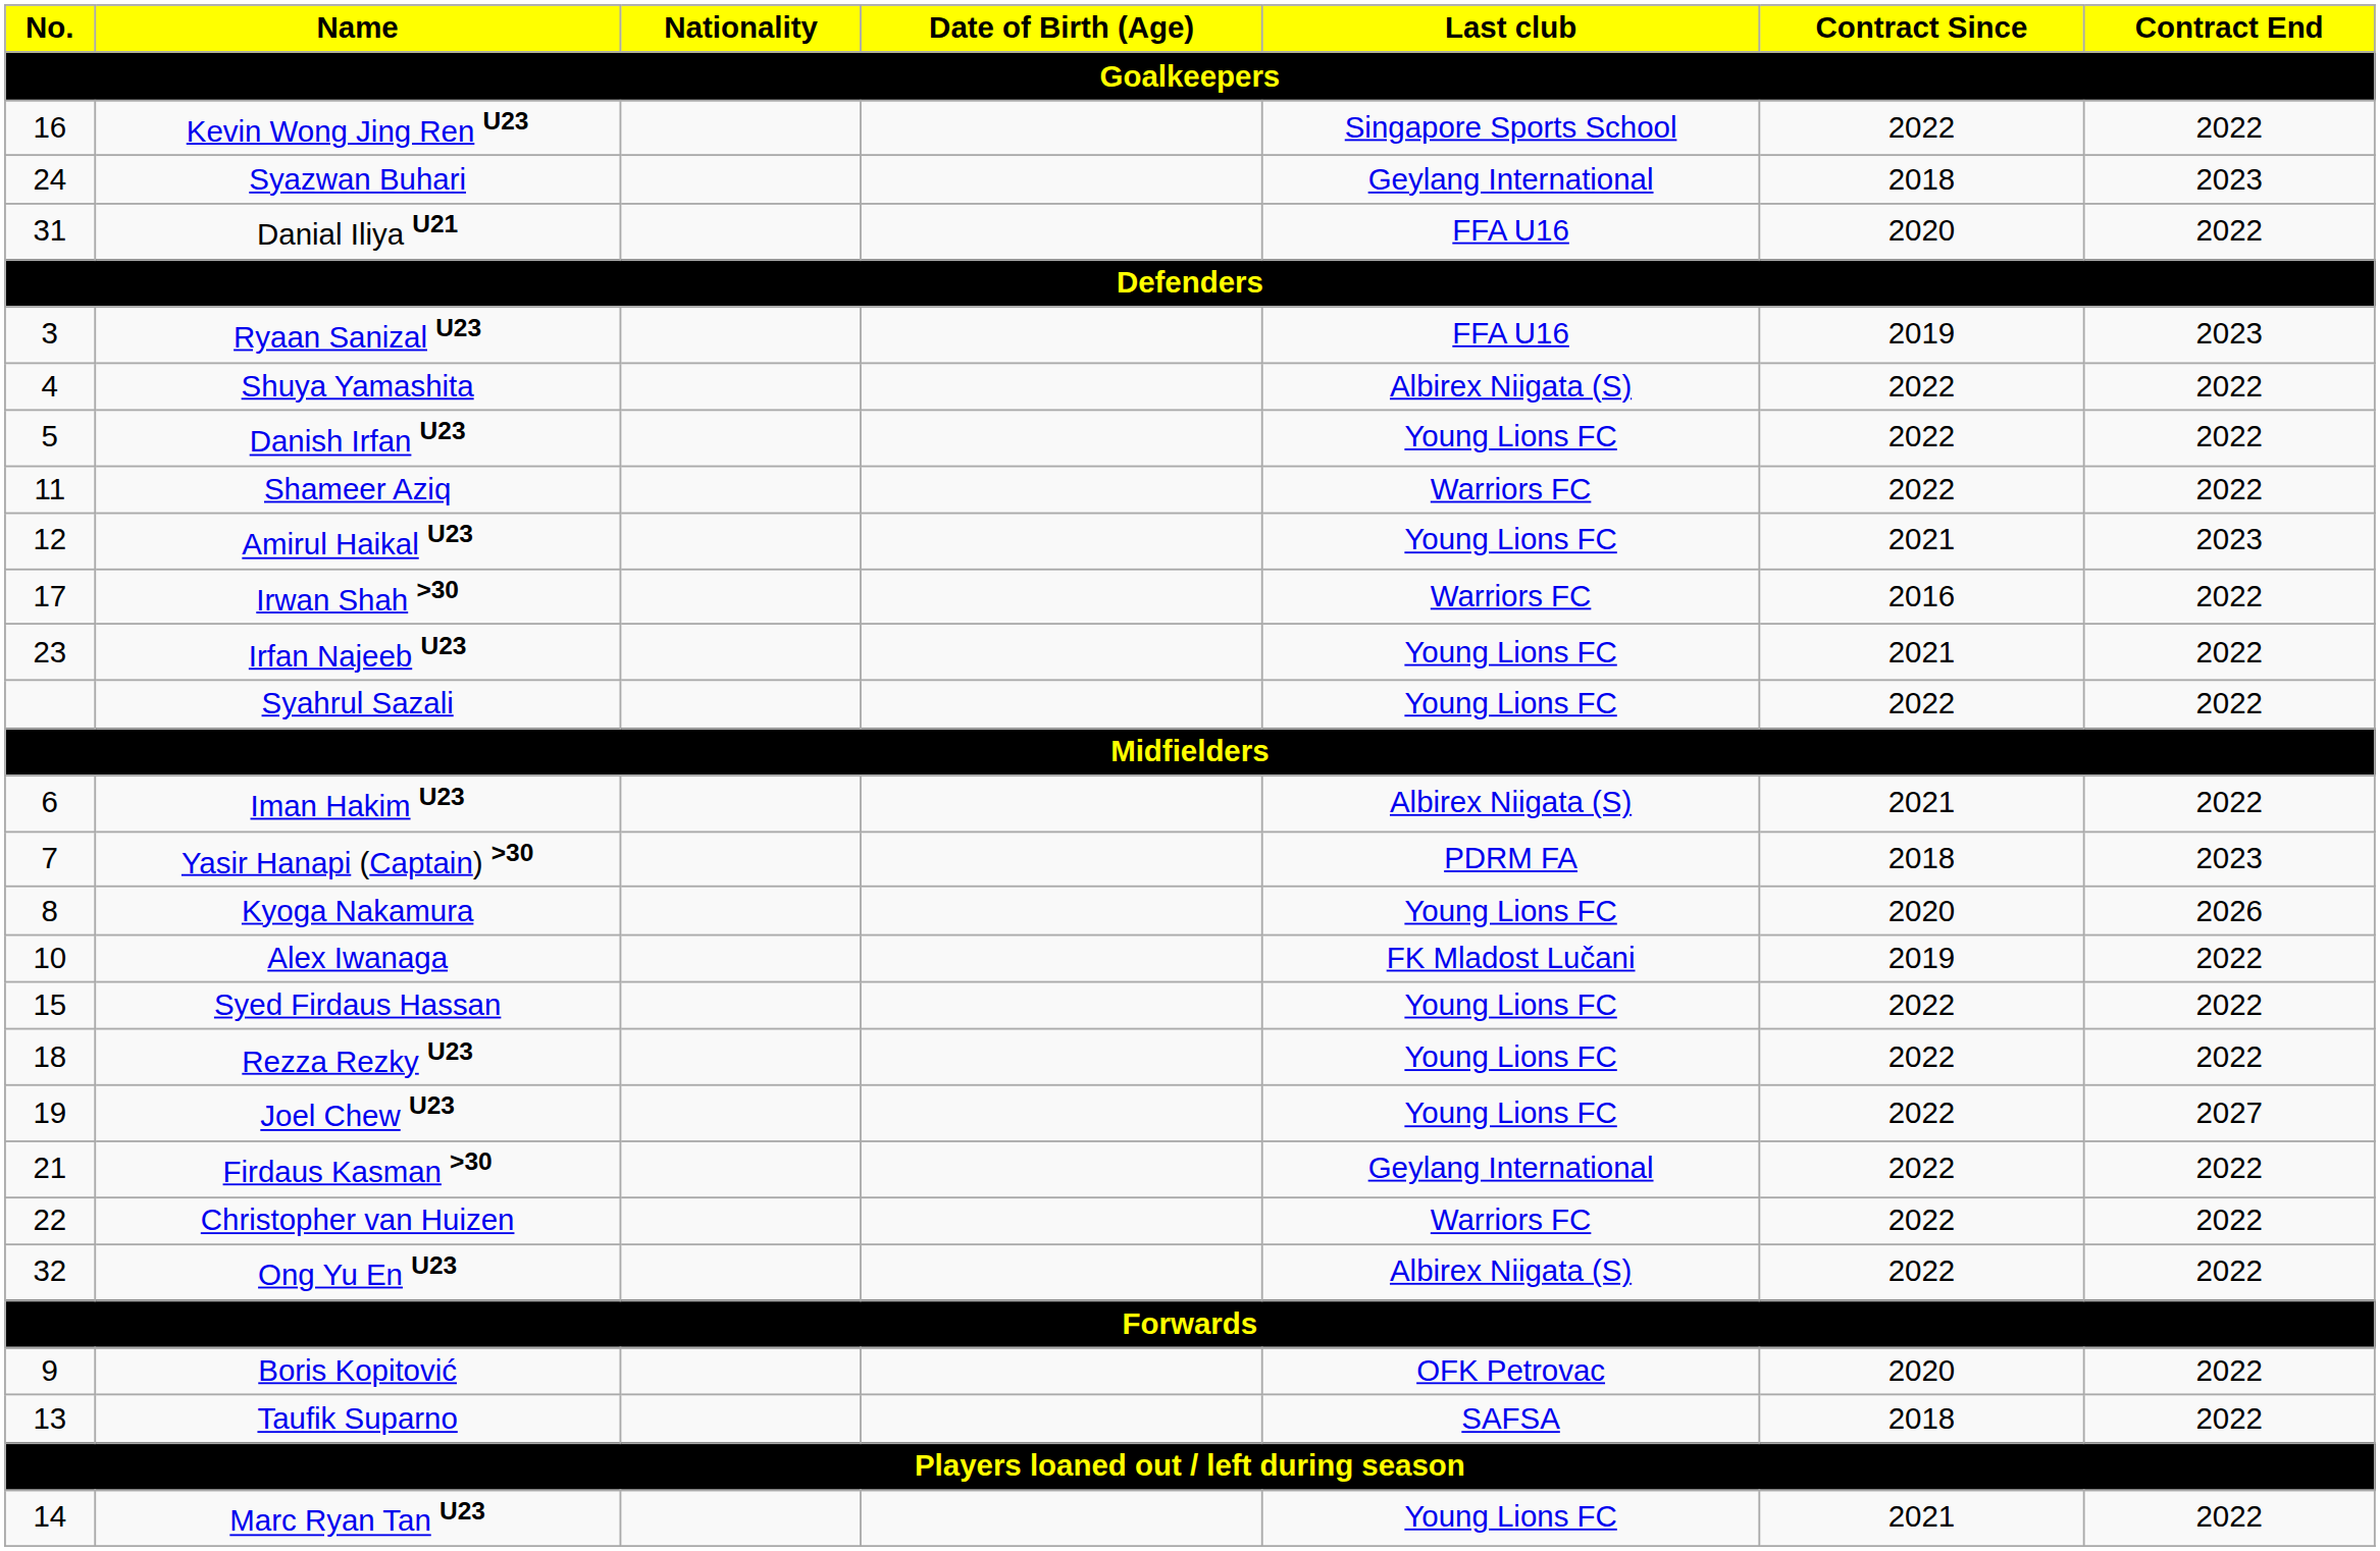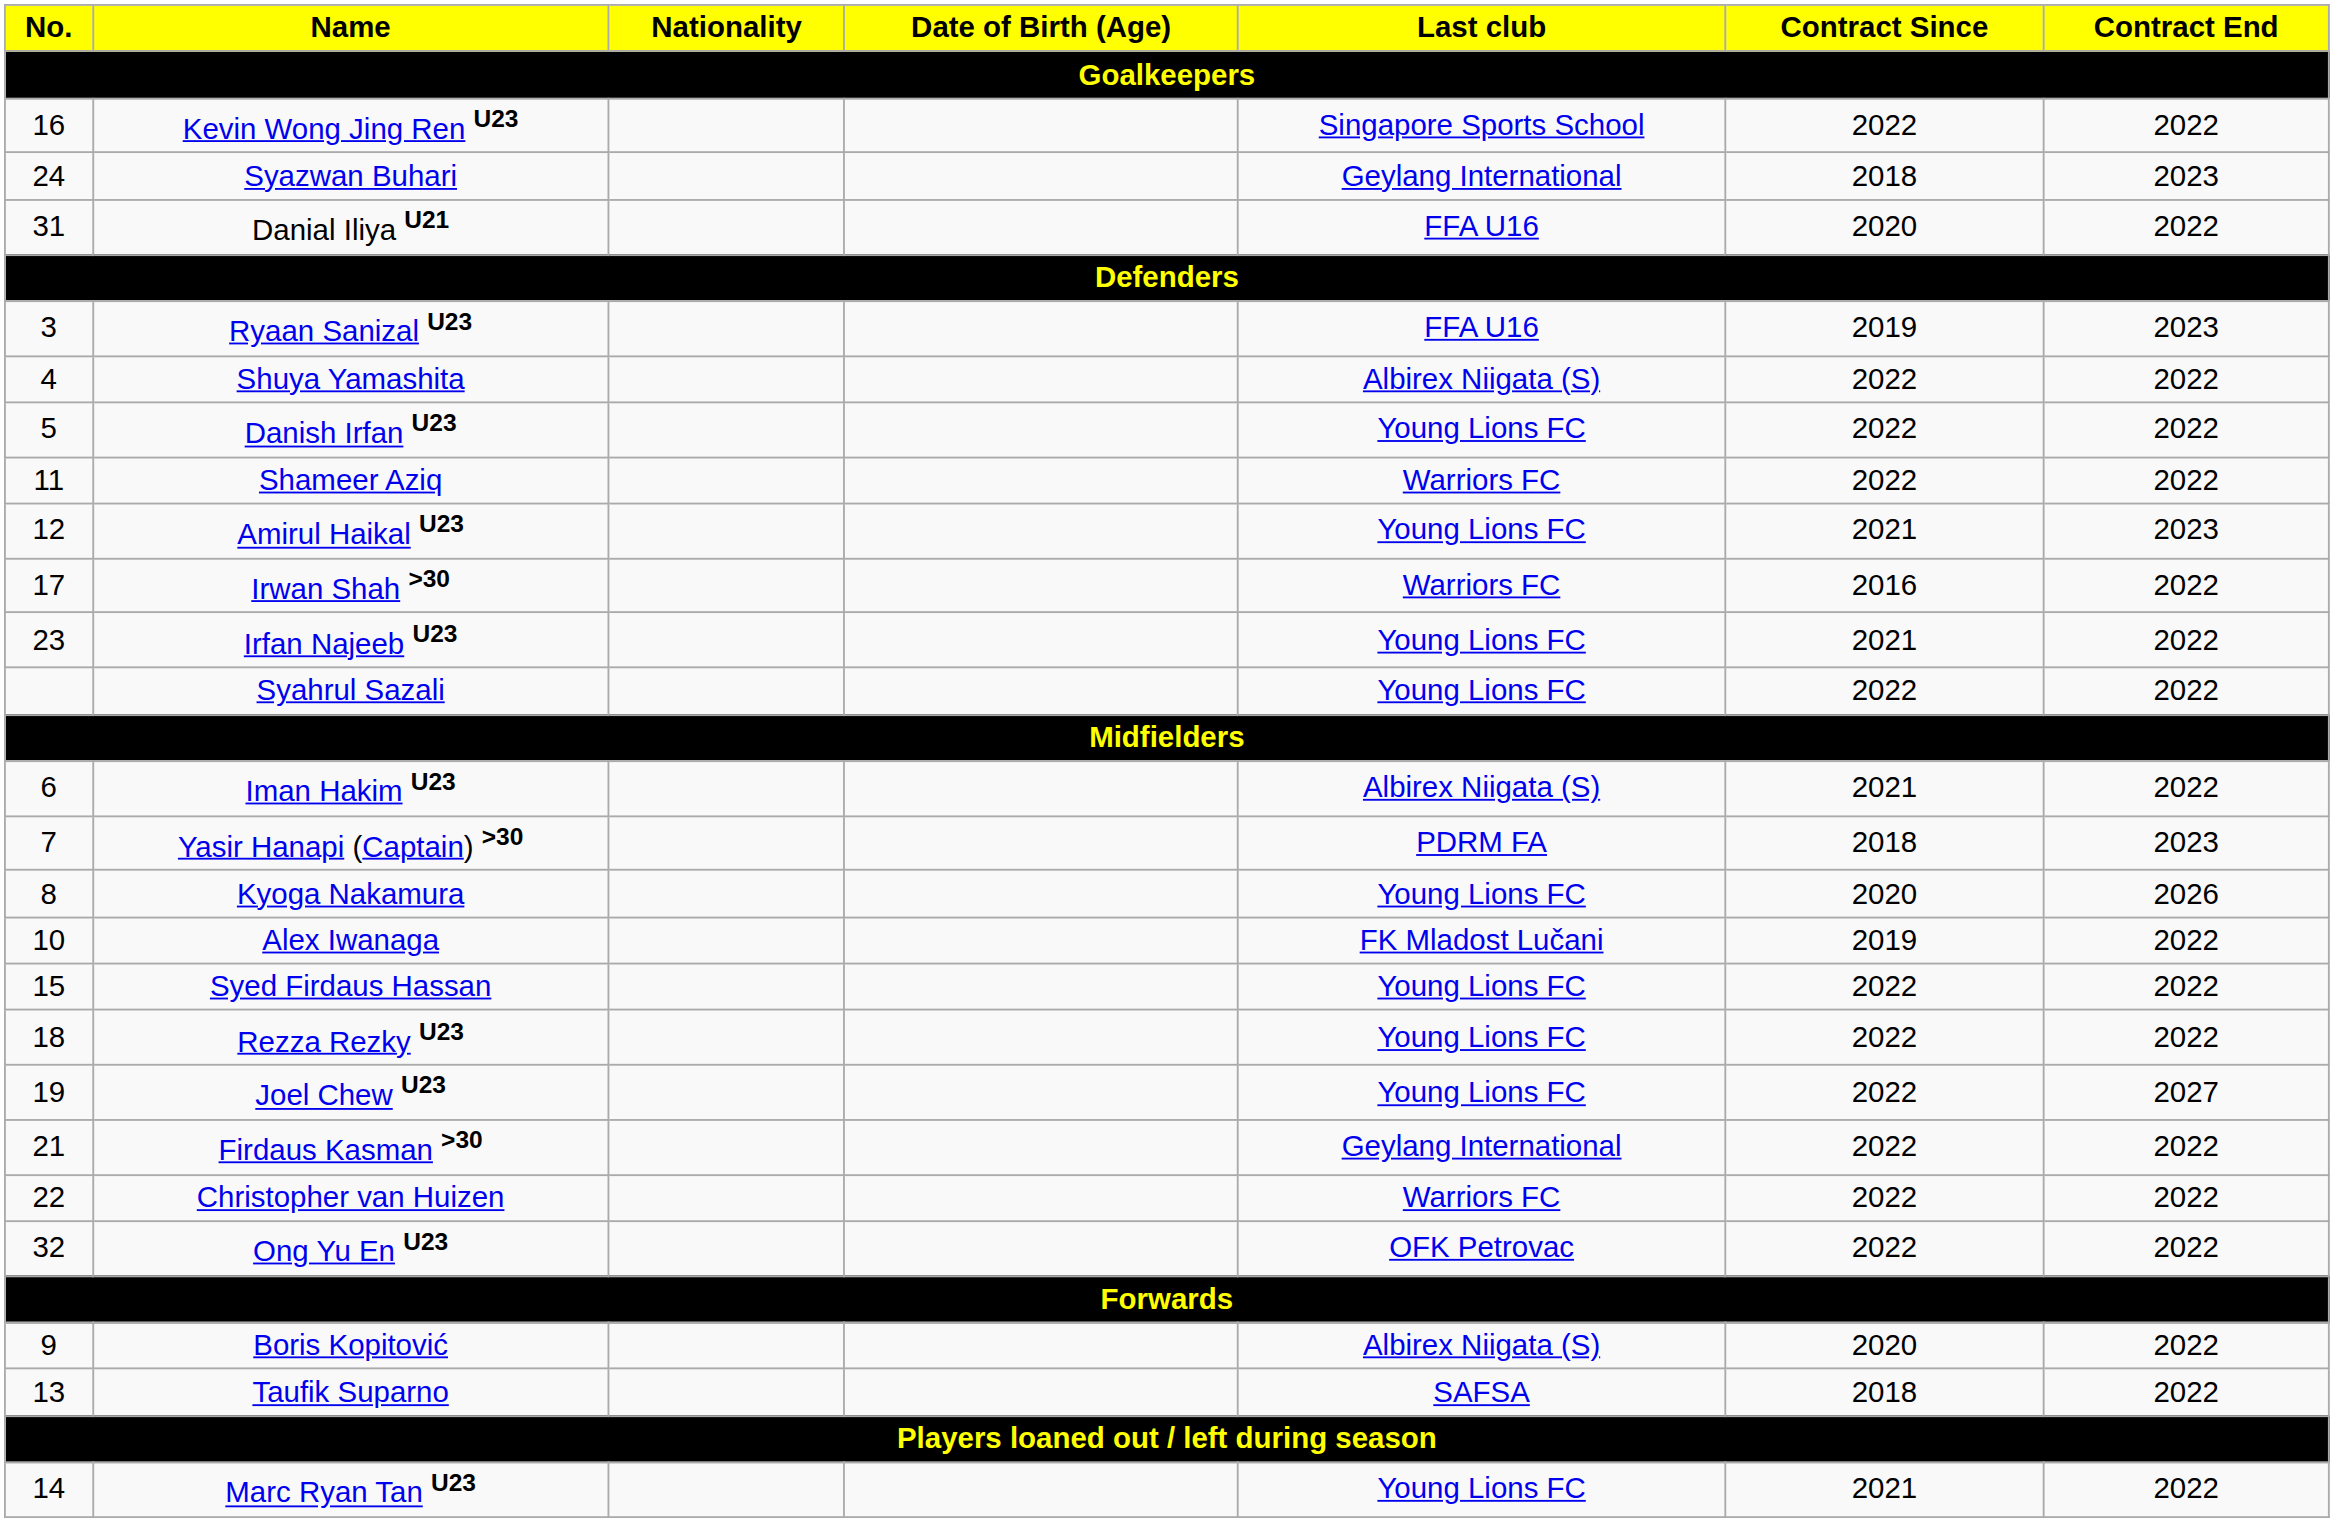 <table class="wikitable" style="text-align:center; font-size:100%; width:100%;">
 <tr>
 <th style="background:#FFFF00; color:black; text-align:center;">No.</th>
 <th style="background:#FFFF00; color:black; text-align:center;">Name</th>
 <th style="background:#FFFF00; color:black; text-align:center;">Nationality</th>
 <th style="background:#FFFF00; color:black; text-align:center;">Date of Birth (Age)</th>
 <th style="background:#FFFF00; color:black; text-align:center;">Last club</th>
 <th style="background:#FFFF00; color:black; text-align:center;">Contract Since</th>
 <th style="background:#FFFF00; color:black; text-align:center;">Contract End</th>
 </tr>
 <tr>
 <th colspan="8" style="background:black; color:yellow; text-align:center;">Goalkeepers</th>
 </tr>
 <tr>
 <td>16</td>
 <td><a href='#'>Kevin Wong Jing Ren</a> <sup><strong>U23</strong></sup></td>
 <td></td>
 <td></td>
 <td> <a href='#'>Singapore Sports School</a></td>
 <td>2022</td>
 <td>2022</td>
 </tr>
 <tr>
 <td>24</td>
 <td><a href='#'>Syazwan Buhari</a></td>
 <td></td>
 <td></td>
 <td> <a href='#'>Geylang International</a></td>
 <td>2018</td>
 <td>2023</td>
 </tr>
 <tr>
 <td>31</td>
 <td>Danial Iliya <sup><strong>U21</strong></sup></td>
 <td></td>
 <td></td>
 <td> <a href='#'>FFA U16</a></td>
 <td>2020</td>
 <td>2022</td>
 </tr>
 <tr>
 <th colspan="8" style="background:black; color:yellow; text-align:center;">Defenders</th>
 </tr>
 <tr>
 <td>3</td>
 <td><a href='#'>Ryaan Sanizal</a> <sup><strong>U23</strong></sup></td>
 <td></td>
 <td></td>
 <td> <a href='#'>FFA U16</a></td>
 <td>2019</td>
 <td>2023</td>
 </tr>
 <tr>
 <td>4</td>
 <td><a href='#'>Shuya Yamashita</a></td>
 <td></td>
 <td></td>
 <td> <a href='#'>Albirex Niigata (S)</a></td>
 <td>2022</td>
 <td>2022</td>
 </tr>
 <tr>
 <td>5</td>
 <td><a href='#'>Danish Irfan</a> <sup><strong>U23</strong></sup></td>
 <td></td>
 <td></td>
 <td> <a href='#'>Young Lions FC</a></td>
 <td>2022</td>
 <td>2022</td>
 </tr>
 <tr>
 <td>11</td>
 <td><a href='#'>Shameer Aziq</a></td>
 <td></td>
 <td></td>
 <td> <a href='#'>Warriors FC</a></td>
 <td>2022</td>
 <td>2022</td>
 </tr>
 <tr>
 <td>12</td>
 <td><a href='#'>Amirul Haikal</a> <sup><strong>U23</strong></sup></td>
 <td></td>
 <td></td>
 <td> <a href='#'>Young Lions FC</a></td>
 <td>2021</td>
 <td>2023</td>
 </tr>
 <tr>
 <td>17</td>
 <td><a href='#'>Irwan Shah</a> <sup><strong>>30</strong></sup></td>
 <td></td>
 <td></td>
 <td> <a href='#'>Warriors FC</a></td>
 <td>2016</td>
 <td>2022</td>
 </tr>
 <tr>
 <td>23</td>
 <td><a href='#'>Irfan Najeeb</a> <sup><strong>U23</strong></sup></td>
 <td></td>
 <td></td>
 <td> <a href='#'>Young Lions FC</a></td>
 <td>2021</td>
 <td>2022</td>
 </tr>
 <tr>
 <td></td>
 <td><a href='#'>Syahrul Sazali</a></td>
 <td></td>
 <td></td>
 <td> <a href='#'>Young Lions FC</a></td>
 <td>2022</td>
 <td>2022</td>
 </tr>
 <tr>
 <th colspan="8" style="background:black; color:yellow; text-align:center;">Midfielders</th>
 </tr>
 <tr>
 <td>6</td>
 <td><a href='#'>Iman Hakim</a> <sup><strong>U23</strong></sup></td>
 <td></td>
 <td></td>
 <td> <a href='#'>Albirex Niigata (S)</a></td>
 <td>2021</td>
 <td>2022</td>
 </tr>
 <tr>
 <td>7</td>
 <td><a href='#'>Yasir Hanapi</a> (<a href='#'>Captain</a>) <sup><strong>>30</strong></sup></td>
 <td></td>
 <td></td>
 <td> <a href='#'>PDRM FA</a></td>
 <td>2018</td>
 <td>2023</td>
 </tr>
 <tr>
 <td>8</td>
 <td><a href='#'>Kyoga Nakamura</a></td>
 <td></td>
 <td></td>
 <td> <a href='#'>Young Lions FC</a></td>
 <td>2020</td>
 <td>2026</td>
 </tr>
 <tr>
 <td>10</td>
 <td><a href='#'>Alex Iwanaga</a></td>
 <td></td>
 <td></td>
 <td> <a href='#'>FK Mladost Lučani</a></td>
 <td>2019</td>
 <td>2022</td>
 </tr>
 <tr>
 <td>15</td>
 <td><a href='#'>Syed Firdaus Hassan</a></td>
 <td></td>
 <td></td>
 <td> <a href='#'>Young Lions FC</a></td>
 <td>2022</td>
 <td>2022</td>
 </tr>
 <tr>
 <td>18</td>
 <td><a href='#'>Rezza Rezky</a> <sup><strong>U23</strong></sup></td>
 <td></td>
 <td></td>
 <td> <a href='#'>Young Lions FC</a></td>
 <td>2022</td>
 <td>2022</td>
 </tr>
 <tr>
 <td>19</td>
 <td><a href='#'>Joel Chew</a> <sup><strong>U23</strong></sup></td>
 <td></td>
 <td></td>
 <td> <a href='#'>Young Lions FC</a></td>
 <td>2022</td>
 <td>2027</td>
 </tr>
 <tr>
 <td>21</td>
 <td><a href='#'>Firdaus Kasman</a> <sup><strong>>30</strong></sup></td>
 <td></td>
 <td></td>
 <td> <a href='#'>Geylang International</a></td>
 <td>2022</td>
 <td>2022</td>
 </tr>
 <tr>
 <td>22</td>
 <td><a href='#'>Christopher van Huizen</a></td>
 <td></td>
 <td></td>
 <td> <a href='#'>Warriors FC</a></td>
 <td>2022</td>
 <td>2022</td>
 </tr>
 <tr>
 <td>32</td>
 <td><a href='#'>Ong Yu En</a> <sup><strong>U23</strong></sup></td>
 <td></td>
 <td></td>
-<td> <a href='#'>Albirex Niigata (S)</a></td>
+<td> <a href='#'>OFK Petrovac</a></td>
 <td>2022</td>
 <td>2022</td>
 </tr>
 <tr>
 <th colspan="8" style="background:black; color:yellow; text-align:center;">Forwards</th>
 </tr>
 <tr>
 <td>9</td>
 <td><a href='#'>Boris Kopitović</a></td>
 <td></td>
 <td></td>
-<td> <a href='#'>OFK Petrovac</a></td>
+<td> <a href='#'>Albirex Niigata (S)</a></td>
 <td>2020</td>
 <td>2022</td>
 </tr>
 <tr>
 <td>13</td>
 <td><a href='#'>Taufik Suparno</a></td>
 <td></td>
 <td></td>
 <td> <a href='#'>SAFSA</a></td>
 <td>2018</td>
 <td>2022</td>
 </tr>
 <tr>
 <th colspan="8" style="background:black; color:yellow; text-align:center;">Players loaned out / left during season</th>
 </tr>
 <tr>
 <td>14</td>
 <td><a href='#'>Marc Ryan Tan</a> <sup><strong>U23</strong></sup></td>
 <td></td>
 <td></td>
 <td> <a href='#'>Young Lions FC</a></td>
 <td>2021</td>
 <td>2022</td>
 </tr>
 <tr>
 </tr>
 </table>
